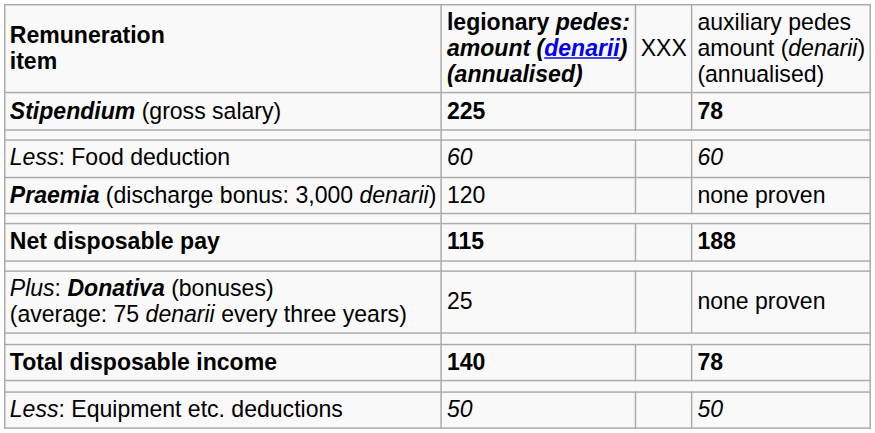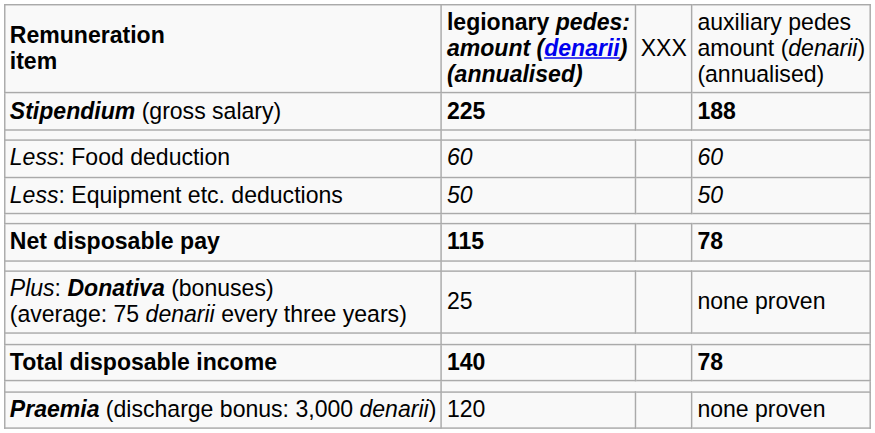 <table class="wikitable" style="margin:1em auto;">
 <tr>
 <td><strong>Remuneration<br>item</strong></td>
 <td><strong>legionary <em>pedes<strong><em>:<br>amount (</em><a href='#'>denarii</a><em>)<br>(annualised)</td>
 <td>XXX</td>
 <td></strong>auxiliary </em>pedes</em></strong><br>amount (<em>denarii</em>)<br>(annualised)<br></td>
 </tr>
 <tr>
 <td><strong><em>Stipendium</em></strong> (gross salary)</td>
 <td><strong>225</strong></td>
 <td></td>
-<td><strong>78</strong></td>
+<td><strong>188</strong></td>
 </tr>
 <tr>
 <td></td>
 </tr>
 <tr>
 <td><em>Less</em>: Food deduction</td>
 <td><em>60</em></td>
 <td></td>
 <td><em>60</em></td>
 </tr>
 <tr>
-<td><strong><em>Praemia</em></strong> (discharge bonus: 3,000 <em>denarii</em>)</td>
-<td>120</td>
+<td><em>Less</em>: Equipment etc. deductions</td>
+<td><em>50</em></td>
 <td></td>
-<td>none proven</td>
+<td><em>50</em></td>
 </tr>
 <tr>
 <td></td>
 </tr>
 <tr>
 <td><strong>Net disposable pay</strong></td>
 <td><strong>115</strong></td>
 <td></td>
-<td><strong>188</strong></td>
+<td><strong>78</strong></td>
 </tr>
 <tr>
 <td></td>
 </tr>
 <tr>
 <td><em>Plus</em>: <strong><em>Donativa</em></strong> (bonuses)<br>(average: 75 <em>denarii</em> every three years)</td>
 <td>25</td>
 <td></td>
 <td>none proven</td>
 </tr>
 <tr>
 <td></td>
 </tr>
 <tr>
 <td><strong>Total disposable income</strong></td>
 <td><strong>140</strong></td>
 <td></td>
 <td><strong>78</strong></td>
 </tr>
 <tr>
 <td></td>
 </tr>
 <tr>
-<td><em>Less</em>: Equipment etc. deductions</td>
-<td><em>50</em></td>
+<td><strong><em>Praemia</em></strong> (discharge bonus: 3,000 <em>denarii</em>)</td>
+<td>120</td>
 <td></td>
-<td><em>50</em></td>
+<td>none proven</td>
 </tr>
 </table>
